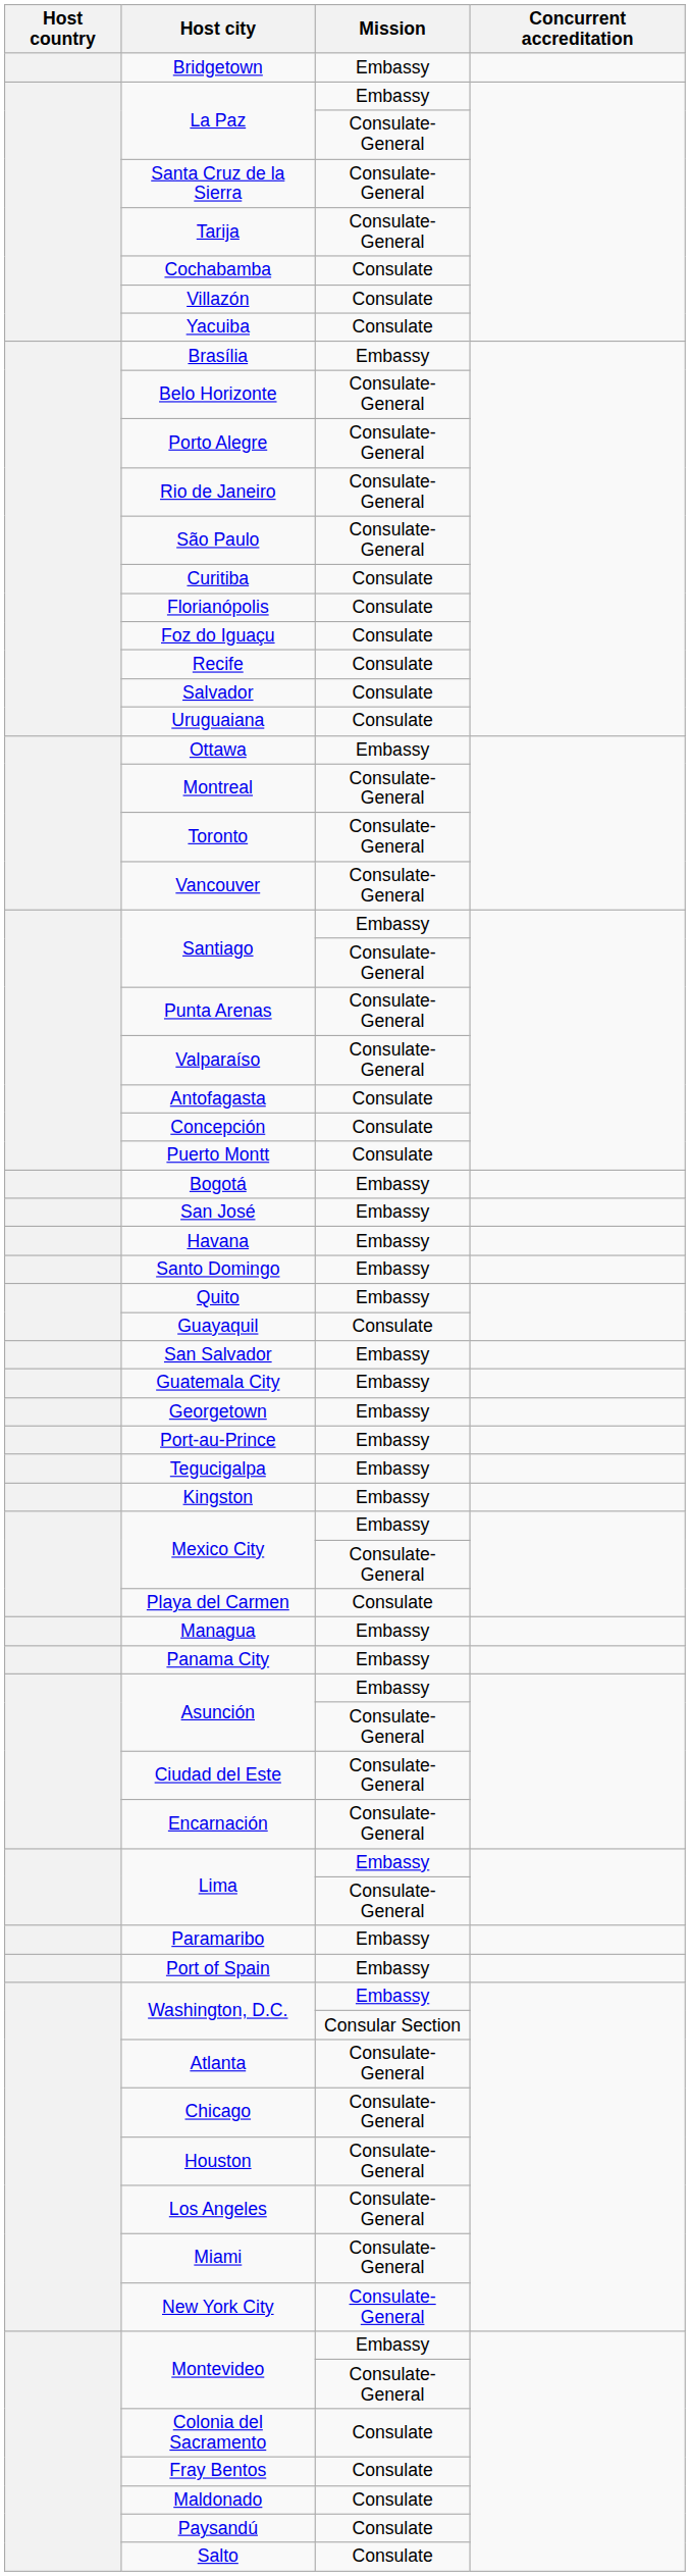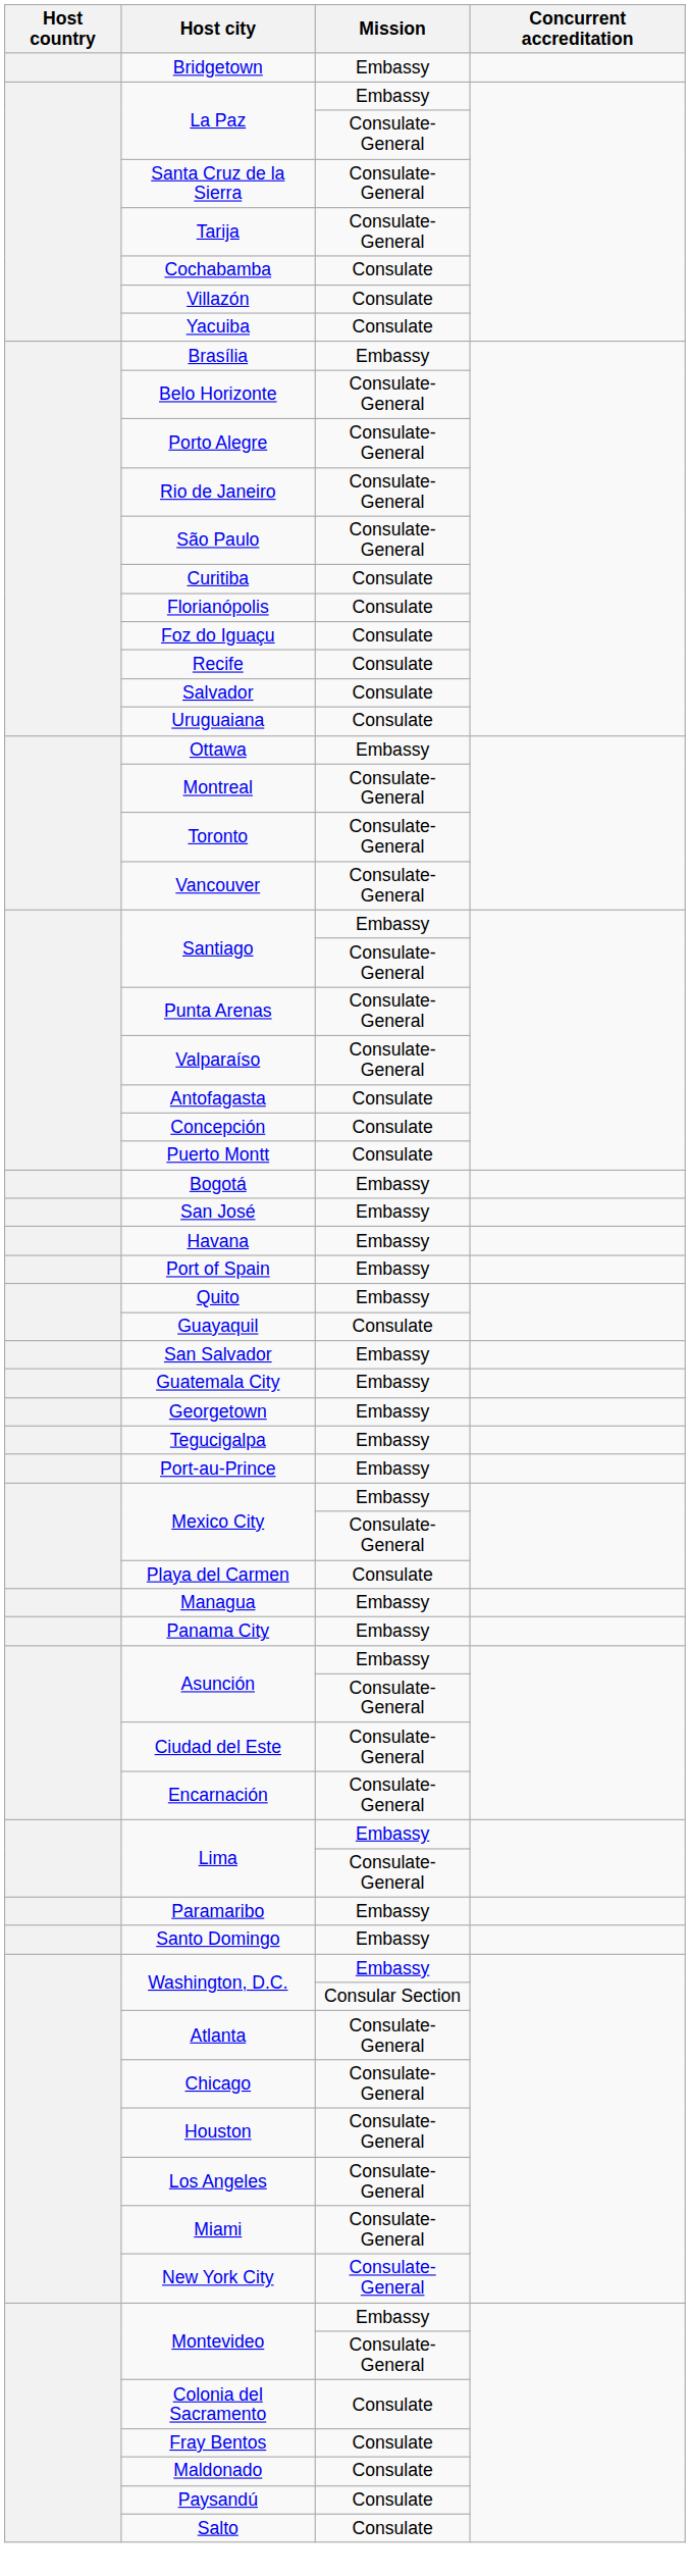 <table class="wikitable plainrowheaders" style="text-align:center">
 <tr>
 <th scope="col">Host country</th>
 <th scope="col">Host city</th>
 <th scope="col">Mission</th>
 <th scope="col">Concurrent accreditation</th>
 </tr>
 <tr>
 <th scope="row"></th>
 <td><a href='#'>Bridgetown</a></td>
 <td>Embassy</td>
 <td></td>
 </tr>
 <tr>
 <th scope="row" rowspan="7"></th>
 <td rowspan="2"><a href='#'>La Paz</a></td>
 <td>Embassy</td>
 <td rowspan="7"></td>
 </tr>
 <tr>
 <td>Consulate-General</td>
 </tr>
 <tr>
 <td><a href='#'>Santa Cruz de la Sierra</a></td>
 <td>Consulate-General</td>
 </tr>
 <tr>
 <td><a href='#'>Tarija</a></td>
 <td>Consulate-General</td>
 </tr>
 <tr>
 <td><a href='#'>Cochabamba</a></td>
 <td>Consulate</td>
 </tr>
 <tr>
 <td><a href='#'>Villazón</a></td>
 <td>Consulate</td>
 </tr>
 <tr>
 <td><a href='#'>Yacuiba</a></td>
 <td>Consulate</td>
 </tr>
 <tr>
 <th scope="row" rowspan="11"></th>
 <td><a href='#'>Brasília</a></td>
 <td>Embassy</td>
 <td rowspan="11"></td>
 </tr>
 <tr>
 <td><a href='#'>Belo Horizonte</a></td>
 <td>Consulate-General</td>
 </tr>
 <tr>
 <td><a href='#'>Porto Alegre</a></td>
 <td>Consulate-General</td>
 </tr>
 <tr>
 <td><a href='#'>Rio de Janeiro</a></td>
 <td>Consulate-General</td>
 </tr>
 <tr>
 <td><a href='#'>São Paulo</a></td>
 <td>Consulate-General</td>
 </tr>
 <tr>
 <td><a href='#'>Curitiba</a></td>
 <td>Consulate</td>
 </tr>
 <tr>
 <td><a href='#'>Florianópolis</a></td>
 <td>Consulate</td>
 </tr>
 <tr>
 <td><a href='#'>Foz do Iguaçu</a></td>
 <td>Consulate</td>
 </tr>
 <tr>
 <td><a href='#'>Recife</a></td>
 <td>Consulate</td>
 </tr>
 <tr>
 <td><a href='#'>Salvador</a></td>
 <td>Consulate</td>
 </tr>
 <tr>
 <td><a href='#'>Uruguaiana</a></td>
 <td>Consulate</td>
 </tr>
 <tr>
 <th scope="row" rowspan="4"></th>
 <td><a href='#'>Ottawa</a></td>
 <td>Embassy</td>
 <td rowspan="4"></td>
 </tr>
 <tr>
 <td><a href='#'>Montreal</a></td>
 <td>Consulate-General</td>
 </tr>
 <tr>
 <td><a href='#'>Toronto</a></td>
 <td>Consulate-General</td>
 </tr>
 <tr>
 <td><a href='#'>Vancouver</a></td>
 <td>Consulate-General</td>
 </tr>
 <tr>
 <th scope="row" rowspan="7"></th>
 <td rowspan="2"><a href='#'>Santiago</a></td>
 <td>Embassy</td>
 <td rowspan="7"></td>
 </tr>
 <tr>
 <td>Consulate-General</td>
 </tr>
 <tr>
 <td><a href='#'>Punta Arenas</a></td>
 <td>Consulate-General</td>
 </tr>
 <tr>
 <td><a href='#'>Valparaíso</a></td>
 <td>Consulate-General</td>
 </tr>
 <tr>
 <td><a href='#'>Antofagasta</a></td>
 <td>Consulate</td>
 </tr>
 <tr>
 <td><a href='#'>Concepción</a></td>
 <td>Consulate</td>
 </tr>
 <tr>
 <td><a href='#'>Puerto Montt</a></td>
 <td>Consulate</td>
 </tr>
 <tr>
 <th scope="row"></th>
 <td><a href='#'>Bogotá</a></td>
 <td>Embassy</td>
 <td></td>
 </tr>
 <tr>
 <th scope="row"></th>
 <td><a href='#'>San José</a></td>
 <td>Embassy</td>
 <td></td>
 </tr>
 <tr>
 <th scope="row"></th>
 <td><a href='#'>Havana</a></td>
 <td>Embassy</td>
 <td></td>
 </tr>
 <tr>
 <th scope="row"></th>
-<td><a href='#'>Santo Domingo</a></td>
+<td><a href='#'>Port of Spain</a></td>
 <td>Embassy</td>
 <td></td>
 </tr>
 <tr>
 <th scope="row" rowspan="2"></th>
 <td><a href='#'>Quito</a></td>
 <td>Embassy</td>
 <td rowspan="2"></td>
 </tr>
 <tr>
 <td><a href='#'>Guayaquil</a></td>
 <td>Consulate</td>
 </tr>
 <tr>
 <th scope="row"></th>
 <td><a href='#'>San Salvador</a></td>
 <td>Embassy</td>
 <td></td>
 </tr>
 <tr>
 <th scope="row"></th>
 <td><a href='#'>Guatemala City</a></td>
 <td>Embassy</td>
 <td></td>
 </tr>
 <tr>
 <th scope="row"></th>
 <td><a href='#'>Georgetown</a></td>
 <td>Embassy</td>
 <td></td>
 </tr>
 <tr>
 <th scope="row"></th>
-<td><a href='#'>Port-au-Prince</a></td>
-<td>Embassy</td>
-<td></td>
-</tr>
-<tr>
-<th scope="row"></th>
 <td><a href='#'>Tegucigalpa</a></td>
 <td>Embassy</td>
 <td></td>
 </tr>
 <tr>
 <th scope="row"></th>
-<td><a href='#'>Kingston</a></td>
+<td><a href='#'>Port-au-Prince</a></td>
 <td>Embassy</td>
 <td></td>
 </tr>
 <tr>
 <th scope="row" rowspan="3"></th>
 <td rowspan="2"><a href='#'>Mexico City</a></td>
 <td>Embassy</td>
 <td rowspan="3"></td>
 </tr>
 <tr>
 <td>Consulate-General</td>
 </tr>
 <tr>
 <td><a href='#'>Playa del Carmen</a></td>
 <td>Consulate</td>
 </tr>
 <tr>
 <th scope="row"></th>
 <td><a href='#'>Managua</a></td>
 <td>Embassy</td>
 <td></td>
 </tr>
 <tr>
 <th scope="row"></th>
 <td><a href='#'>Panama City</a></td>
 <td>Embassy</td>
 <td></td>
 </tr>
 <tr>
 <th scope="row" rowspan="4"></th>
 <td rowspan="2"><a href='#'>Asunción</a></td>
 <td>Embassy</td>
 <td rowspan="4"></td>
 </tr>
 <tr>
 <td>Consulate-General</td>
 </tr>
 <tr>
 <td><a href='#'>Ciudad del Este</a></td>
 <td>Consulate-General</td>
 </tr>
 <tr>
 <td><a href='#'>Encarnación</a></td>
 <td>Consulate-General</td>
 </tr>
 <tr>
 <th scope="row" rowspan="2"></th>
 <td rowspan="2"><a href='#'>Lima</a></td>
 <td><a href='#'>Embassy</a></td>
 <td rowspan="2"></td>
 </tr>
 <tr>
 <td>Consulate-General</td>
 </tr>
 <tr>
 <th scope="row"></th>
 <td><a href='#'>Paramaribo</a></td>
 <td>Embassy</td>
 <td></td>
 </tr>
 <tr>
 <th scope="row"></th>
-<td><a href='#'>Port of Spain</a></td>
+<td><a href='#'>Santo Domingo</a></td>
 <td>Embassy</td>
 <td></td>
 </tr>
 <tr>
 <th scope="row" rowspan="8"></th>
 <td rowspan="2"><a href='#'>Washington, D.C.</a></td>
 <td><a href='#'>Embassy</a></td>
 <td rowspan="8"></td>
 </tr>
 <tr>
 <td>Consular Section</td>
 </tr>
 <tr>
 <td><a href='#'>Atlanta</a></td>
 <td>Consulate-General</td>
 </tr>
 <tr>
 <td><a href='#'>Chicago</a></td>
 <td>Consulate-General</td>
 </tr>
 <tr>
 <td><a href='#'>Houston</a></td>
 <td>Consulate-General</td>
 </tr>
 <tr>
 <td><a href='#'>Los Angeles</a></td>
 <td>Consulate-General</td>
 </tr>
 <tr>
 <td><a href='#'>Miami</a></td>
 <td>Consulate-General</td>
 </tr>
 <tr>
 <td><a href='#'>New York City</a></td>
 <td><a href='#'>Consulate-General</a></td>
 </tr>
 <tr>
 <th scope="row" rowspan="7"></th>
 <td rowspan="2"><a href='#'>Montevideo</a></td>
 <td>Embassy</td>
 <td rowspan="7"> </td>
 </tr>
 <tr>
 <td>Consulate-General</td>
 </tr>
 <tr>
 <td><a href='#'>Colonia del Sacramento</a></td>
 <td>Consulate</td>
 </tr>
 <tr>
 <td><a href='#'>Fray Bentos</a></td>
 <td>Consulate</td>
 </tr>
 <tr>
 <td><a href='#'>Maldonado</a></td>
 <td>Consulate</td>
 </tr>
 <tr>
 <td><a href='#'>Paysandú</a></td>
 <td>Consulate</td>
 </tr>
 <tr>
 <td><a href='#'>Salto</a></td>
 <td>Consulate</td>
 </tr>
 </table>
